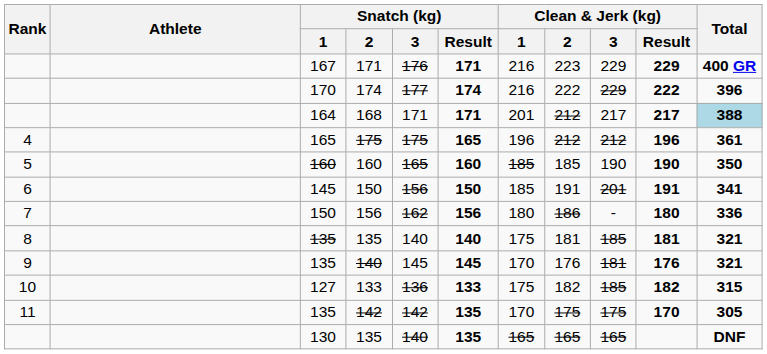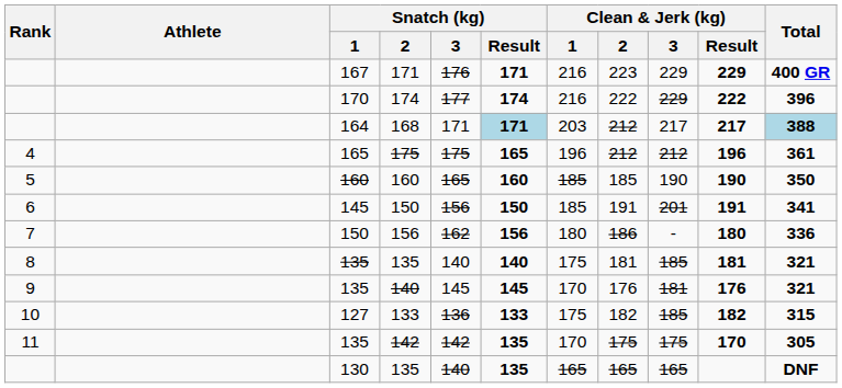 <table class = "wikitable" style="text-align:center;">
 <tr>
 <th rowspan=2 width=40>Rank</th>
 <th rowspan=2 width=250>Athlete</th>
 <th colspan=4>Snatch (kg)</th>
 <th colspan=4>Clean & Jerk (kg)</th>
 <th rowspan=2 width=60>Total</th>
 </tr>
 <tr>
 <th width=40>1</th>
 <th width=40>2</th>
 <th width=40>3</th>
 <th width=55>Result</th>
 <th width=40>1</th>
 <th width=40>2</th>
 <th width=40>3</th>
 <th width=55>Result</th>
 </tr>
 <tr>
 <td></td>
 <td align=left></td>
 <td>167</td>
 <td>171</td>
 <td><s>176</s></td>
 <td><strong>171</strong></td>
 <td>216</td>
 <td>223</td>
 <td>229</td>
 <td><strong>229</strong></td>
 <td><strong>400 <a href='#'>GR</a></strong></td>
 </tr>
 <tr>
 <td></td>
 <td align=left></td>
 <td>170</td>
 <td>174</td>
 <td><s>177</s></td>
 <td><strong>174</strong></td>
 <td>216</td>
 <td>222</td>
 <td><s>229</s></td>
 <td><strong>222</strong></td>
 <td><strong>396</strong></td>
 </tr>
 <tr>
 <td></td>
 <td align=left></td>
 <td>164</td>
 <td>168</td>
 <td>171</td>
-<td><strong>171</strong></td>
-<td>201</td>
+<td style="background: lightblue;"><strong>171</strong></td>
+<td>203</td>
 <td><s>212</s></td>
 <td>217</td>
 <td><strong>217</strong></td>
 <td style="background: lightblue;"><strong>388</strong></td>
 </tr>
 <tr>
 <td>4</td>
 <td align=left></td>
 <td>165</td>
 <td><s>175</s></td>
 <td><s>175</s></td>
 <td><strong>165</strong></td>
 <td>196</td>
 <td><s>212</s></td>
 <td><s>212</s></td>
 <td><strong>196</strong></td>
 <td><strong>361</strong></td>
 </tr>
 <tr>
 <td>5</td>
 <td align=left></td>
 <td><s>160</s></td>
 <td>160</td>
 <td><s>165</s></td>
 <td><strong>160</strong></td>
 <td><s>185</s></td>
 <td>185</td>
 <td>190</td>
 <td><strong>190</strong></td>
 <td><strong>350</strong></td>
 </tr>
 <tr>
 <td>6</td>
 <td align=left></td>
 <td>145</td>
 <td>150</td>
 <td><s>156</s></td>
 <td><strong>150</strong></td>
 <td>185</td>
 <td>191</td>
 <td><s>201</s></td>
 <td><strong>191</strong></td>
 <td><strong>341</strong></td>
 </tr>
 <tr>
 <td>7</td>
 <td align=left></td>
 <td>150</td>
 <td>156</td>
 <td><s>162</s></td>
 <td><strong>156</strong></td>
 <td>180</td>
 <td><s>186</s></td>
 <td>-</td>
 <td><strong>180</strong></td>
 <td><strong>336</strong></td>
 </tr>
 <tr>
 <td>8</td>
 <td align=left></td>
 <td><s>135</s></td>
 <td>135</td>
 <td>140</td>
 <td><strong>140</strong></td>
 <td>175</td>
 <td>181</td>
 <td><s>185</s></td>
 <td><strong>181</strong></td>
 <td><strong>321</strong></td>
 </tr>
 <tr>
 <td>9</td>
 <td align=left></td>
 <td>135</td>
 <td><s>140</s></td>
 <td>145</td>
 <td><strong>145</strong></td>
 <td>170</td>
 <td>176</td>
 <td><s>181</s></td>
 <td><strong>176</strong></td>
 <td><strong>321</strong></td>
 </tr>
 <tr>
 <td>10</td>
 <td align=left></td>
 <td>127</td>
 <td>133</td>
 <td><s>136</s></td>
 <td><strong>133</strong></td>
 <td>175</td>
 <td>182</td>
 <td><s>185</s></td>
 <td><strong>182</strong></td>
 <td><strong>315</strong></td>
 </tr>
 <tr>
 <td>11</td>
 <td align=left></td>
 <td>135</td>
 <td><s>142</s></td>
 <td><s>142</s></td>
 <td><strong>135</strong></td>
 <td>170</td>
 <td><s>175</s></td>
 <td><s>175</s></td>
 <td><strong>170</strong></td>
 <td><strong>305</strong></td>
 </tr>
 <tr>
 <td></td>
 <td align=left></td>
 <td>130</td>
 <td>135</td>
 <td><s>140</s></td>
 <td><strong>135</strong></td>
 <td><s>165</s></td>
 <td><s>165</s></td>
 <td><s>165</s></td>
 <td></td>
 <td><strong>DNF</strong></td>
 </tr>
 </table>
